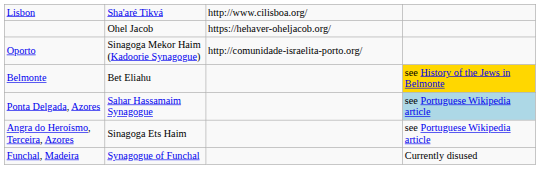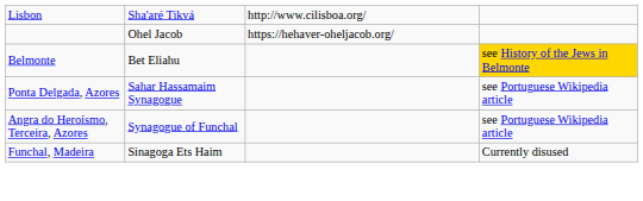 <table class="wikitable">
 <tr>
 <td width="150pt"><a href='#'>Lisbon</a></td>
 <td width="150pt"><a href='#'>Sha'aré Tikvá</a></td>
 <td width="300pt">http://www.cilisboa.org/</td>
 <td width="200pt"></td>
 </tr>
 <tr>
 <td width="150pt"></td>
 <td width="150pt">Ohel Jacob</td>
 <td width="300pt">https://hehaver-oheljacob.org/</td>
 <td width="200pt"></td>
 </tr>
 <tr>
-<td width="150pt"><a href='#'>Oporto</a></td>
-<td width="150pt">Sinagoga Mekor Haim (<a href='#'>Kadoorie Synagogue</a>)</td>
-<td width="300pt">http://comunidade-israelita-porto.org/</td>
-<td width="200pt"></td>
-</tr>
-<tr>
 <td width="150pt"><a href='#'>Belmonte</a></td>
 <td width="150pt">Bet Eliahu</td>
 <td width="300pt"></td>
 <td width="200pt" style="background: gold;">see <a href='#'>History of the Jews in Belmonte</a></td>
 </tr>
 <tr>
 <td width="150pt"><a href='#'>Ponta Delgada</a>, <a href='#'>Azores</a></td>
 <td width="150pt"><a href='#'>Sahar Hassamaim Synagogue</a></td>
 <td width="300pt"></td>
-<td width="200pt" style="background: lightblue;">see <a href='#'>Portuguese Wikipedia article</a></td>
+<td width="200pt">see <a href='#'>Portuguese Wikipedia article</a></td>
 </tr>
 <tr>
 <td width="150pt"><a href='#'>Angra do Heroísmo</a>, <a href='#'>Terceira</a>, <a href='#'>Azores</a></td>
-<td width="150pt">Sinagoga Ets Haim</td>
+<td width="150pt"><a href='#'>Synagogue of Funchal</a></td>
 <td width="300pt"></td>
 <td width="200pt">see <a href='#'>Portuguese Wikipedia article</a></td>
 </tr>
 <tr>
 <td width="150pt"><a href='#'>Funchal</a>, <a href='#'>Madeira</a></td>
-<td width="150pt"><a href='#'>Synagogue of Funchal</a></td>
+<td width="150pt">Sinagoga Ets Haim</td>
 <td width="300pt"></td>
 <td width="200pt">Currently disused</td>
 </tr>
 </table>
